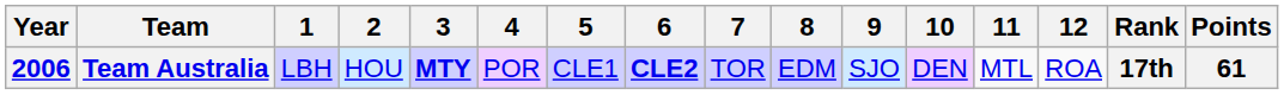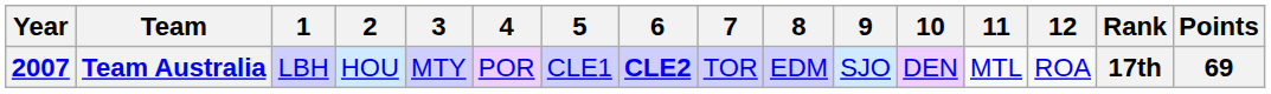 <table class="wikitable" style="text-align:center; font-size:95%">
 <tr>
 <th>Year</th>
 <th>Team</th>
 <th>1</th>
 <th>2</th>
 <th>3</th>
 <th>4</th>
 <th>5</th>
 <th>6</th>
 <th>7</th>
 <th>8</th>
 <th>9</th>
 <th>10</th>
 <th>11</th>
 <th>12</th>
 <th>Rank</th>
 <th>Points</th>
 </tr>
 <tr>
-<th><a href='#'>2006</a></th>
+<th><a href='#'>2007</a></th>
 <th><a href='#'>Team Australia</a></th>
 <td style="background:#CFCFFF;"><a href='#'>LBH</a><br></td>
 <td style="background:#CFEAFF;"><a href='#'>HOU</a><br></td>
-<td style="background:#CFCFFF;"><strong><a href='#'>MTY</a><br></strong></td>
+<td style="background:#CFCFFF;"><a href='#'>MTY</a><br></td>
 <td style="background:#EFCFFF;"><a href='#'>POR</a><br></td>
 <td style="background:#CFCFFF;"><a href='#'>CLE1</a><br></td>
 <td style="background:#CFCFFF;"><strong><a href='#'>CLE2</a><br></strong></td>
 <td style="background:#CFCFFF;"><a href='#'>TOR</a><br></td>
 <td style="background:#CFCFFF;"><a href='#'>EDM</a><br></td>
 <td style="background:#CFEAFF;"><a href='#'>SJO</a><br></td>
 <td style="background:#EFCFFF;"><a href='#'>DEN</a><br></td>
 <td><a href='#'>MTL</a></td>
 <td><a href='#'>ROA</a></td>
 <th>17th</th>
-<th>61</th>
+<th>69</th>
 </tr>
 </table>
